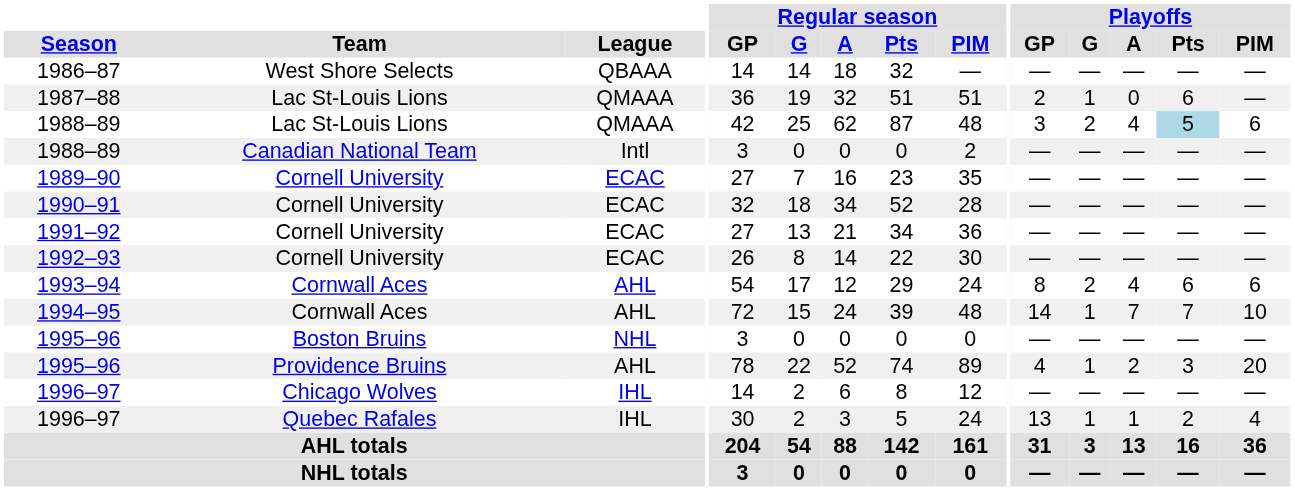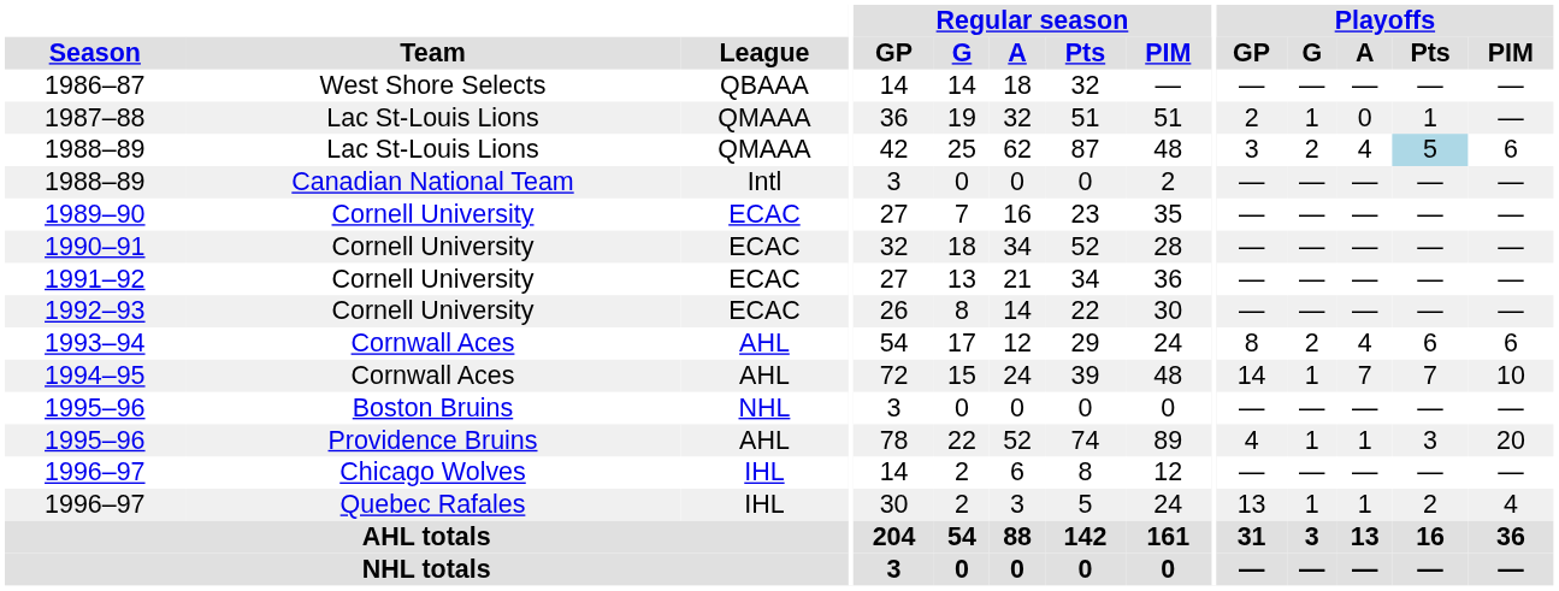 <table border="0" cellpadding="1" cellspacing="0" style="text-align:center; width:60em">
 <tr bgcolor="#e0e0e0">
 <th colspan="3" bgcolor="#ffffff"></th>
 <th rowspan="100" bgcolor="#ffffff"></th>
 <th colspan="5"><a href='#'>Regular season</a></th>
 <th rowspan="100" bgcolor="#ffffff"></th>
 <th colspan="5"><a href='#'>Playoffs</a></th>
 </tr>
 <tr bgcolor="#e0e0e0">
 <th><a href='#'>Season</a></th>
 <th>Team</th>
 <th>League</th>
 <th>GP</th>
 <th><a href='#'>G</a></th>
 <th><a href='#'>A</a></th>
 <th><a href='#'>Pts</a></th>
 <th><a href='#'>PIM</a></th>
 <th>GP</th>
 <th>G</th>
 <th>A</th>
 <th>Pts</th>
 <th>PIM</th>
 </tr>
 <tr>
 <td>1986–87</td>
 <td>West Shore Selects</td>
 <td>QBAAA</td>
 <td>14</td>
 <td>14</td>
 <td>18</td>
 <td>32</td>
 <td>—</td>
 <td>—</td>
 <td>—</td>
 <td>—</td>
 <td>—</td>
 <td>—</td>
 </tr>
 <tr bgcolor="#f0f0f0">
 <td>1987–88</td>
 <td>Lac St-Louis Lions</td>
 <td>QMAAA</td>
 <td>36</td>
 <td>19</td>
 <td>32</td>
 <td>51</td>
 <td>51</td>
 <td>2</td>
 <td>1</td>
 <td>0</td>
-<td>6</td>
+<td>1</td>
 <td>—</td>
 </tr>
 <tr>
 <td>1988–89</td>
 <td>Lac St-Louis Lions</td>
 <td>QMAAA</td>
 <td>42</td>
 <td>25</td>
 <td>62</td>
 <td>87</td>
 <td>48</td>
 <td>3</td>
 <td>2</td>
 <td>4</td>
 <td style="background: lightblue;">5</td>
 <td>6</td>
 </tr>
 <tr bgcolor="#f0f0f0">
 <td>1988–89</td>
 <td><a href='#'>Canadian National Team</a></td>
 <td>Intl</td>
 <td>3</td>
 <td>0</td>
 <td>0</td>
 <td>0</td>
 <td>2</td>
 <td>—</td>
 <td>—</td>
 <td>—</td>
 <td>—</td>
 <td>—</td>
 </tr>
 <tr>
 <td><a href='#'>1989–90</a></td>
 <td><a href='#'>Cornell University</a></td>
 <td><a href='#'>ECAC</a></td>
 <td>27</td>
 <td>7</td>
 <td>16</td>
 <td>23</td>
 <td>35</td>
 <td>—</td>
 <td>—</td>
 <td>—</td>
 <td>—</td>
 <td>—</td>
 </tr>
 <tr bgcolor="#f0f0f0">
 <td><a href='#'>1990–91</a></td>
 <td>Cornell University</td>
 <td>ECAC</td>
 <td>32</td>
 <td>18</td>
 <td>34</td>
 <td>52</td>
 <td>28</td>
 <td>—</td>
 <td>—</td>
 <td>—</td>
 <td>—</td>
 <td>—</td>
 </tr>
 <tr>
 <td><a href='#'>1991–92</a></td>
 <td>Cornell University</td>
 <td>ECAC</td>
 <td>27</td>
 <td>13</td>
 <td>21</td>
 <td>34</td>
 <td>36</td>
 <td>—</td>
 <td>—</td>
 <td>—</td>
 <td>—</td>
 <td>—</td>
 </tr>
 <tr bgcolor="#f0f0f0">
 <td><a href='#'>1992–93</a></td>
 <td>Cornell University</td>
 <td>ECAC</td>
 <td>26</td>
 <td>8</td>
 <td>14</td>
 <td>22</td>
 <td>30</td>
 <td>—</td>
 <td>—</td>
 <td>—</td>
 <td>—</td>
 <td>—</td>
 </tr>
 <tr>
 <td><a href='#'>1993–94</a></td>
 <td><a href='#'>Cornwall Aces</a></td>
 <td><a href='#'>AHL</a></td>
 <td>54</td>
 <td>17</td>
 <td>12</td>
 <td>29</td>
 <td>24</td>
 <td>8</td>
 <td>2</td>
 <td>4</td>
 <td>6</td>
 <td>6</td>
 </tr>
 <tr bgcolor="#f0f0f0">
 <td><a href='#'>1994–95</a></td>
 <td>Cornwall Aces</td>
 <td>AHL</td>
 <td>72</td>
 <td>15</td>
 <td>24</td>
 <td>39</td>
 <td>48</td>
 <td>14</td>
 <td>1</td>
 <td>7</td>
 <td>7</td>
 <td>10</td>
 </tr>
 <tr>
 <td><a href='#'>1995–96</a></td>
 <td><a href='#'>Boston Bruins</a></td>
 <td><a href='#'>NHL</a></td>
 <td>3</td>
 <td>0</td>
 <td>0</td>
 <td>0</td>
 <td>0</td>
 <td>—</td>
 <td>—</td>
 <td>—</td>
 <td>—</td>
 <td>—</td>
 </tr>
 <tr bgcolor="#f0f0f0">
 <td><a href='#'>1995–96</a></td>
 <td><a href='#'>Providence Bruins</a></td>
 <td>AHL</td>
 <td>78</td>
 <td>22</td>
 <td>52</td>
 <td>74</td>
 <td>89</td>
 <td>4</td>
 <td>1</td>
-<td>2</td>
+<td>1</td>
 <td>3</td>
 <td>20</td>
 </tr>
 <tr>
 <td><a href='#'>1996–97</a></td>
 <td><a href='#'>Chicago Wolves</a></td>
 <td><a href='#'>IHL</a></td>
 <td>14</td>
 <td>2</td>
 <td>6</td>
 <td>8</td>
 <td>12</td>
 <td>—</td>
 <td>—</td>
 <td>—</td>
 <td>—</td>
 <td>—</td>
 </tr>
 <tr bgcolor="#f0f0f0">
 <td>1996–97</td>
 <td><a href='#'>Quebec Rafales</a></td>
 <td>IHL</td>
 <td>30</td>
 <td>2</td>
 <td>3</td>
 <td>5</td>
 <td>24</td>
 <td>13</td>
 <td>1</td>
 <td>1</td>
 <td>2</td>
 <td>4</td>
 </tr>
 <tr bgcolor="#e0e0e0">
 <th colspan="3">AHL totals</th>
 <th>204</th>
 <th>54</th>
 <th>88</th>
 <th>142</th>
 <th>161</th>
 <th>31</th>
 <th>3</th>
 <th>13</th>
 <th>16</th>
 <th>36</th>
 </tr>
 <tr bgcolor="#e0e0e0">
 <th colspan="3">NHL totals</th>
 <th>3</th>
 <th>0</th>
 <th>0</th>
 <th>0</th>
 <th>0</th>
 <th>—</th>
 <th>—</th>
 <th>—</th>
 <th>—</th>
 <th>—</th>
 </tr>
 </table>
